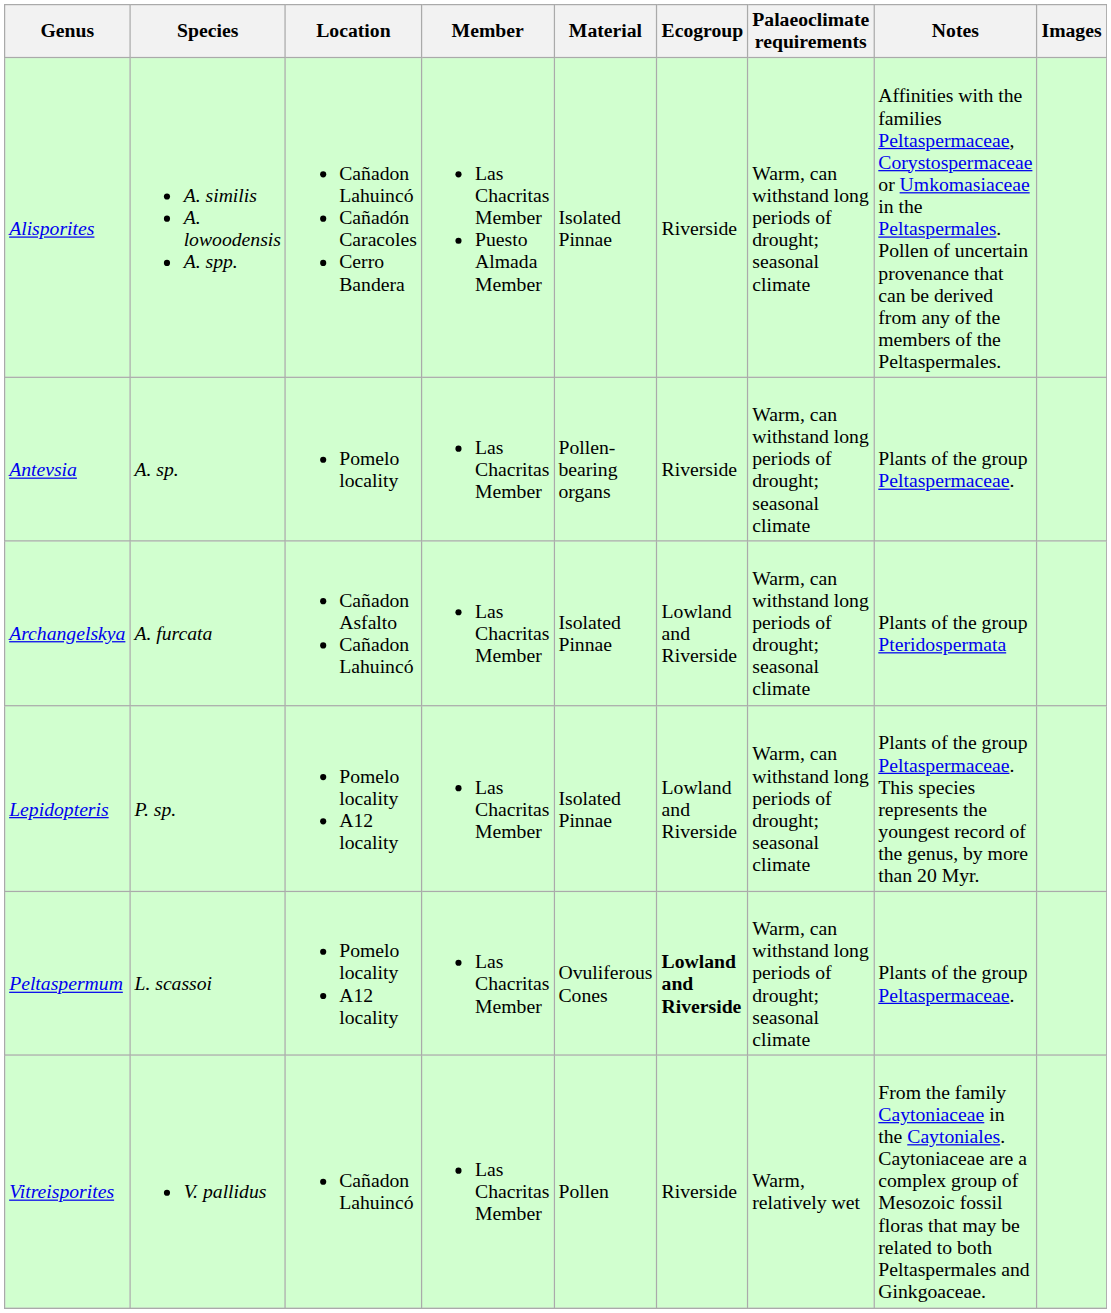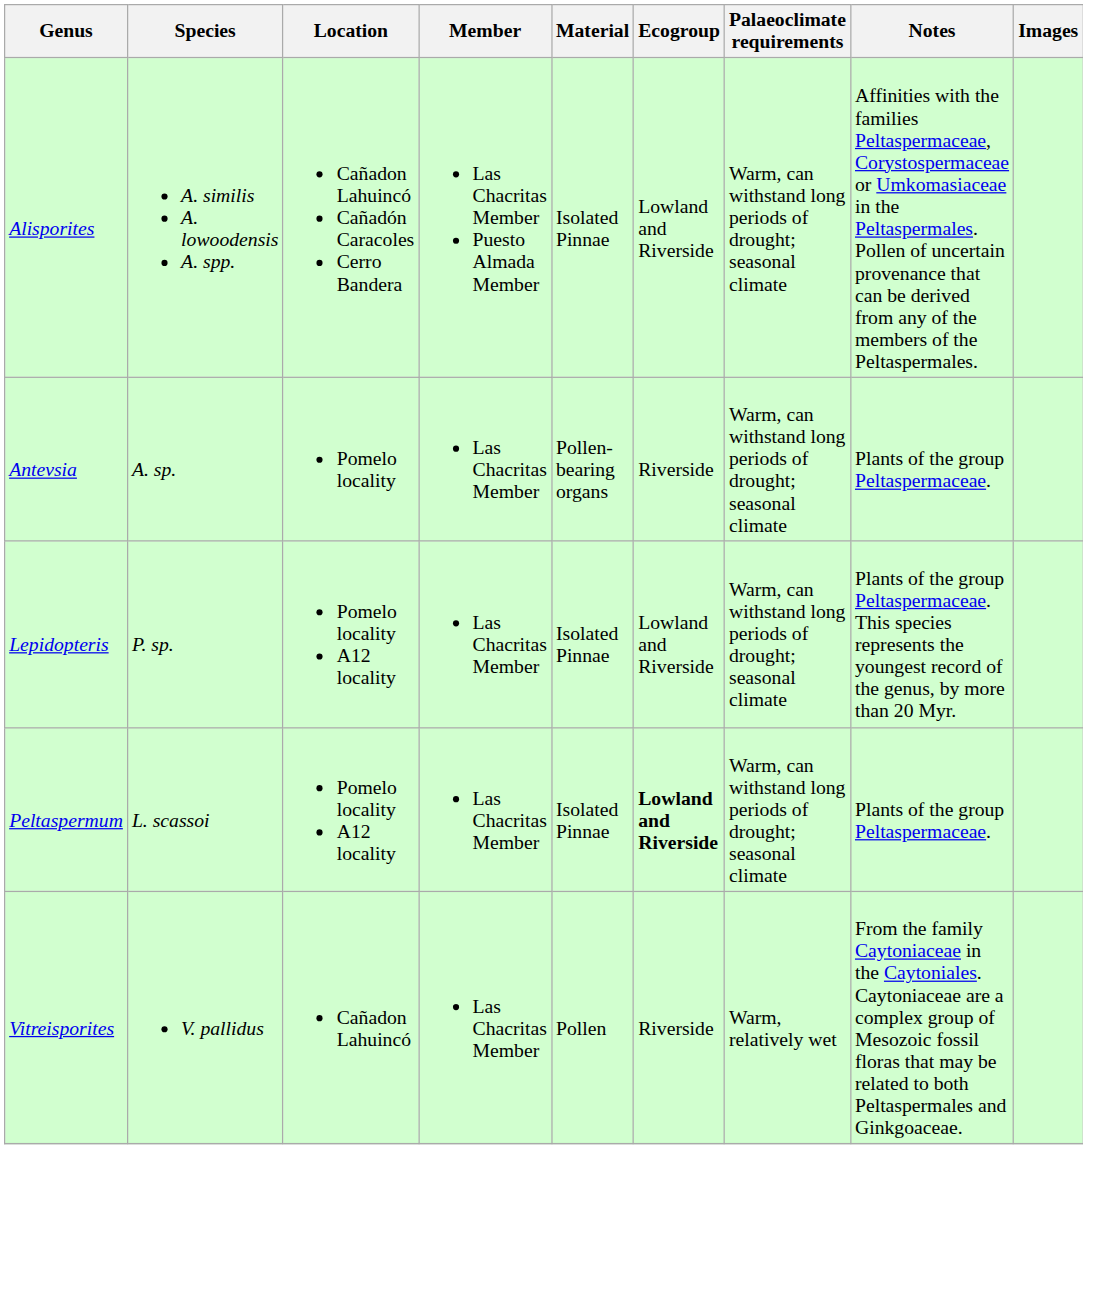 <table class="wikitable sortable">
 <tr>
 <th>Genus</th>
 <th>Species</th>
 <th>Location</th>
 <th>Member</th>
 <th>Material</th>
 <th>Ecogroup</th>
 <th>Palaeoclimate requirements</th>
 <th>Notes</th>
 <th>Images</th>
 </tr>
 <tr>
 <td style="background:#D1FFCF;"><br><em><a href='#'>Alisporites</a></em></td>
 <td style="background:#D1FFCF;"><br><ul><li><em>A. similis</em></li><li><em>A. lowoodensis</em></li><li><em>A. spp.</em></li></ul></td>
 <td style="background:#D1FFCF;"><br><ul><li>Cañadon Lahuincó</li><li>Cañadón Caracoles</li><li>Cerro Bandera</li></ul></td>
 <td style="background:#D1FFCF;"><br><ul><li>Las Chacritas Member</li><li>Puesto Almada Member</li></ul></td>
 <td style="background:#D1FFCF;"><br>Isolated Pinnae</td>
-<td style="background:#D1FFCF;"><br>Riverside</td>
+<td style="background:#D1FFCF;"><br>Lowland and Riverside</td>
 <td style="background:#D1FFCF;"><br>Warm, can withstand long periods of drought; seasonal climate</td>
 <td style="background:#D1FFCF;"><br>Affinities with the families <a href='#'>Peltaspermaceae</a>, <a href='#'>Corystospermaceae</a> or <a href='#'>Umkomasiaceae</a> in the <a href='#'>Peltaspermales</a>. Pollen of uncertain provenance that can be derived from any of the members of the Peltaspermales.</td>
 <td style="background:#D1FFCF;"></td>
 </tr>
 <tr>
 <td style="background:#D1FFCF;"><br><em><a href='#'>Antevsia</a></em></td>
 <td style="background:#D1FFCF;"><br><em>A. sp.</em></td>
 <td style="background:#D1FFCF;"><br><ul><li>Pomelo locality</li></ul></td>
 <td style="background:#D1FFCF;"><br><ul><li>Las Chacritas Member</li></ul></td>
 <td style="background:#D1FFCF;"><br>Pollen-bearing organs</td>
 <td style="background:#D1FFCF;"><br>Riverside</td>
 <td style="background:#D1FFCF;"><br>Warm, can withstand long periods of drought; seasonal climate</td>
 <td style="background:#D1FFCF;"><br>Plants of the group <a href='#'>Peltaspermaceae</a>.</td>
-<td style="background:#D1FFCF;"></td>
-</tr>
-<tr>
-<td style="background:#D1FFCF;"><br><em><a href='#'>Archangelskya</a></em></td>
-<td style="background:#D1FFCF;"><br><em>A. furcata</em></td>
-<td style="background:#D1FFCF;"><br><ul><li>Cañadon Asfalto</li><li>Cañadon Lahuincó</li></ul></td>
-<td style="background:#D1FFCF;"><br><ul><li>Las Chacritas Member</li></ul></td>
-<td style="background:#D1FFCF;"><br>Isolated Pinnae</td>
-<td style="background:#D1FFCF;"><br>Lowland and Riverside</td>
-<td style="background:#D1FFCF;"><br>Warm, can withstand long periods of drought; seasonal climate</td>
-<td style="background:#D1FFCF;"><br>Plants of the group <a href='#'>Pteridospermata</a></td>
 <td style="background:#D1FFCF;"></td>
 </tr>
 <tr>
 <td style="background:#D1FFCF;"><br><em><a href='#'>Lepidopteris</a></em></td>
 <td style="background:#D1FFCF;"><br><em>P. sp.</em></td>
 <td style="background:#D1FFCF;"><br><ul><li>Pomelo locality</li><li>A12 locality</li></ul></td>
 <td style="background:#D1FFCF;"><br><ul><li>Las Chacritas Member</li></ul></td>
 <td style="background:#D1FFCF;"><br>Isolated Pinnae</td>
 <td style="background:#D1FFCF;"><br>Lowland and Riverside</td>
 <td style="background:#D1FFCF;"><br>Warm, can withstand long periods of drought; seasonal climate</td>
 <td style="background:#D1FFCF;"><br>Plants of the group <a href='#'>Peltaspermaceae</a>. This species represents the youngest record of the genus, by more than 20 Myr.</td>
 <td style="background:#D1FFCF;"><br></td>
 </tr>
 <tr>
 <td style="background:#D1FFCF;"><br><em><a href='#'>Peltaspermum</a></em></td>
 <td style="background:#D1FFCF;"><br><em>L. scassoi</em></td>
 <td style="background:#D1FFCF;"><br><ul><li>Pomelo locality</li><li>A12 locality</li></ul></td>
 <td style="background:#D1FFCF;"><br><ul><li>Las Chacritas Member</li></ul></td>
-<td style="background:#D1FFCF;"><br>Ovuliferous Cones</td>
+<td style="background:#D1FFCF;"><br>Isolated Pinnae</td>
 <td style="background:#D1FFCF;"><strong><br>Lowland and Riverside</strong></td>
 <td style="background:#D1FFCF;"><br>Warm, can withstand long periods of drought; seasonal climate</td>
 <td style="background:#D1FFCF;"><br>Plants of the group <a href='#'>Peltaspermaceae</a>.</td>
 <td style="background:#D1FFCF;"><br></td>
 </tr>
 <tr>
 <td style="background:#D1FFCF;"><br><em><a href='#'>Vitreisporites</a></em></td>
 <td style="background:#D1FFCF;"><br><ul><li><em>V. pallidus</em></li></ul></td>
 <td style="background:#D1FFCF;"><br><ul><li>Cañadon Lahuincó</li></ul></td>
 <td style="background:#D1FFCF;"><br><ul><li>Las Chacritas Member</li></ul></td>
 <td style="background:#D1FFCF;"><br>Pollen</td>
 <td style="background:#D1FFCF;"><br>Riverside</td>
 <td style="background:#D1FFCF;"><br>Warm, relatively wet</td>
 <td style="background:#D1FFCF;"><br>From the family <a href='#'>Caytoniaceae</a> in the <a href='#'>Caytoniales</a>. Caytoniaceae are a complex group of Mesozoic fossil floras that may be related to both Peltaspermales and Ginkgoaceae.</td>
 <td style="background:#D1FFCF;"></td>
 </tr>
 <tr>
 </tr>
 </table>
